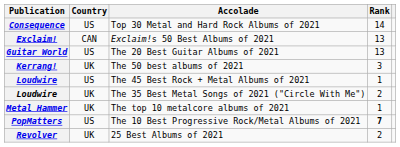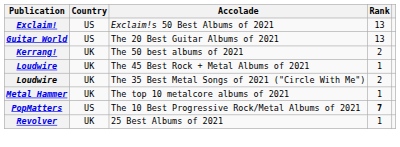 <table class="wikitable sortable plainrowheaders">
 <tr>
 <th>Publication</th>
 <th>Country</th>
 <th>Accolade</th>
 <th>Rank</th>
 <th class="unsortable"></th>
 </tr>
 <tr>
-<th scope="row"><em><a href='#'>Consequence</a></em></th>
+<th scope="row"><em><a href='#'>Exclaim!</a></em></th>
 <td style="text-align: center;">US</td>
-<td>Top 30 Metal and Hard Rock Albums of 2021</td>
-<td style="text-align: center;">14</td>
-<td style="text-align: center;"></td>
-</tr>
-<tr>
-<th scope="row"><em><a href='#'>Exclaim!</a></em></th>
-<td style="text-align: center;">CAN</td>
 <td><em>Exclaim!</em>s 50 Best Albums of 2021</td>
 <td style="text-align: center;">13</td>
 <td style="text-align: center;"></td>
 </tr>
 <tr>
 <th scope="row"><em><a href='#'>Guitar World</a></em></th>
 <td style="text-align: center;">US</td>
 <td>The 20 Best Guitar Albums of 2021</td>
 <td style="text-align: center;">13</td>
 <td style="text-align: center;"></td>
 </tr>
 <tr>
 <th scope="row"><em><a href='#'>Kerrang!</a></em></th>
 <td style="text-align: center;">UK</td>
 <td>The 50 best albums of 2021</td>
-<td style="text-align: center;">3</td>
+<td style="text-align: center;">2</td>
 <td style="text-align: center;"></td>
 </tr>
 <tr>
 <th scope="row"><em><a href='#'>Loudwire</a></em></th>
-<td style="text-align: center;">US</td>
+<td style="text-align: center;">UK</td>
 <td>The 45 Best Rock + Metal Albums of 2021</td>
 <td style="text-align: center;">1</td>
 <td style="text-align: center;"></td>
 </tr>
 <tr>
 <th scope="row"><em>Loudwire</em></th>
 <td style="text-align: center;">UK</td>
 <td>The 35 Best Metal Songs of 2021 ("Circle With Me")</td>
 <td style="text-align: center;">2</td>
 <td style="text-align: center;"></td>
 </tr>
 <tr>
 <th scope="row"><em><a href='#'>Metal Hammer</a></em></th>
 <td style="text-align: center;">UK</td>
 <td>The top 10 metalcore albums of 2021</td>
 <td style="text-align: center;">1</td>
 <td style="text-align: center;"></td>
 </tr>
 <tr>
 <th scope="row"><em><a href='#'>PopMatters</a></em></th>
 <td style="text-align: center;">US</td>
 <td>The 10 Best Progressive Rock/Metal Albums of 2021</td>
 <td style="text-align: center;"><strong>7</strong></td>
 <td style="text-align: center;"></td>
 </tr>
 <tr>
 <th scope="row"><em><a href='#'>Revolver</a></em></th>
 <td style="text-align: center;">UK</td>
 <td>25 Best Albums of 2021</td>
-<td style="text-align: center;">2</td>
+<td style="text-align: center;">1</td>
 <td style="text-align: center;"></td>
 </tr>
 </table>
